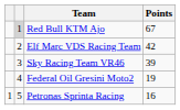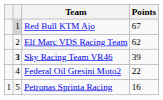 <table class="wikitable" style="font-size: 85%;">
 <tr>
 <th scope="col"></th>
 <th scope="col"></th>
 <th scope="col">Team</th>
 <th scope="col">Points</th>
 </tr>
 <tr>
 <td align="left"></td>
 <td align=center style="background: lightgrey;">1</td>
 <td> <a href='#'>Red Bull KTM Ajo</a></td>
 <td align=left>67</td>
 </tr>
 <tr>
 <td align="left"></td>
 <td align=center>2</td>
 <td> <a href='#'>Elf Marc VDS Racing Team</a></td>
-<td align=left>42</td>
+<td align=left>62</td>
 </tr>
 <tr>
 <td align="left"></td>
-<td align=center>3</td>
+<td align=center><strong>3</strong></td>
 <td> <a href='#'>Sky Racing Team VR46</a></td>
 <td align=left>39</td>
 </tr>
 <tr>
 <td align="left"></td>
 <td align=center>4</td>
 <td> <a href='#'>Federal Oil Gresini Moto2</a></td>
-<td align=left>19</td>
+<td align=left>22</td>
 </tr>
 <tr>
 <td align="left"> 1</td>
 <td align=center>5</td>
 <td> <a href='#'>Petronas Sprinta Racing</a></td>
 <td align=left>16</td>
 </tr>
 </table>
